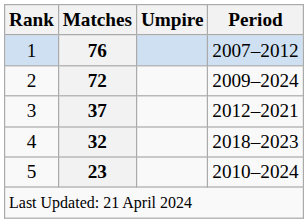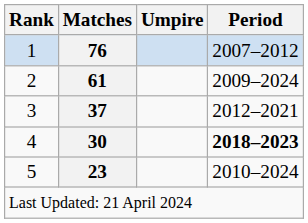 <table class="wikitable plainrowheaders sortable">
 <tr>
 <th scope=col>Rank</th>
 <th scope=col>Matches</th>
 <th scope=col>Umpire</th>
 <th scope=col>Period</th>
 </tr>
 <tr bgcolor=#cee0f2>
 <td align=center>1</td>
 <th scope=row style=text-align:center;>76</th>
 <td></td>
 <td>2007–2012</td>
 </tr>
 <tr>
 <td align=center>2</td>
-<th scope=row style=text-align:center;>72</th>
+<th scope=row style=text-align:center;>61</th>
 <td></td>
 <td>2009–2024</td>
 </tr>
 <tr>
 <td align=center>3</td>
 <th scope=row style=text-align:center;>37</th>
 <td></td>
 <td>2012–2021</td>
 </tr>
 <tr>
 <td align=center>4</td>
-<th scope=row style=text-align:center;>32</th>
+<th scope=row style=text-align:center;>30</th>
 <td></td>
-<td>2018–2023</td>
+<td><strong>2018–2023</strong></td>
 </tr>
 <tr>
 <td align=center>5</td>
 <th scope=row style=text-align:center;>23</th>
 <td></td>
 <td>2010–2024</td>
 </tr>
 <tr class=sortbottom>
 <td colspan=4><small>Last Updated: 21 April 2024</small></td>
 </tr>
 </table>
